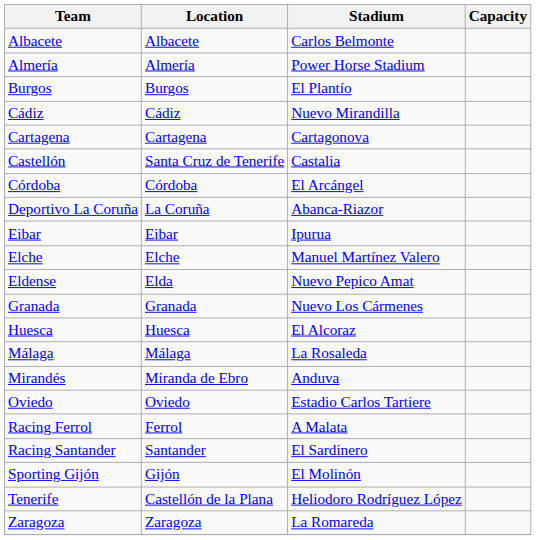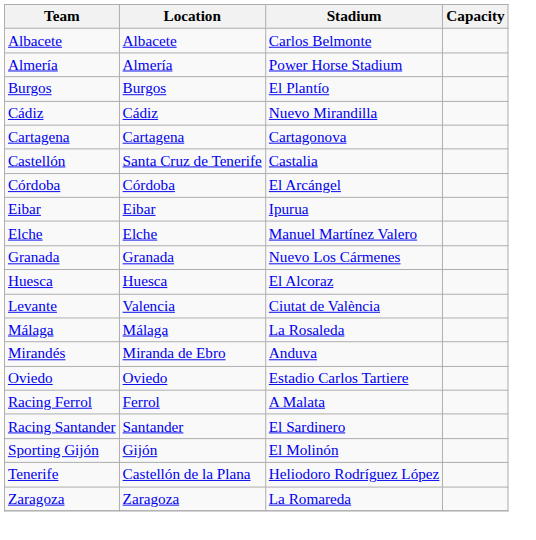 <table class="wikitable sortable" style="text-align: left;">
 <tr>
 <th>Team</th>
 <th>Location</th>
 <th>Stadium</th>
 <th>Capacity</th>
 </tr>
 <tr>
 <td><a href='#'>Albacete</a></td>
 <td><a href='#'>Albacete</a></td>
 <td><a href='#'>Carlos Belmonte</a></td>
 <td align="center"></td>
 </tr>
 <tr>
 <td><a href='#'>Almería</a></td>
 <td><a href='#'>Almería</a></td>
 <td><a href='#'>Power Horse Stadium</a></td>
 <td align="center"></td>
 </tr>
 <tr>
 <td><a href='#'>Burgos</a></td>
 <td><a href='#'>Burgos</a></td>
 <td><a href='#'>El Plantío</a></td>
 <td align="center"></td>
 </tr>
 <tr>
 <td><a href='#'>Cádiz</a></td>
 <td><a href='#'>Cádiz</a></td>
 <td><a href='#'>Nuevo Mirandilla</a></td>
 <td align="center"></td>
 </tr>
 <tr>
 <td><a href='#'>Cartagena</a></td>
 <td><a href='#'>Cartagena</a></td>
 <td><a href='#'>Cartagonova</a></td>
 <td align="center"></td>
 </tr>
 <tr>
 <td><a href='#'>Castellón</a></td>
 <td><a href='#'>Santa Cruz de Tenerife</a></td>
 <td><a href='#'>Castalia</a></td>
 <td align="center"></td>
 </tr>
 <tr>
 <td><a href='#'>Córdoba</a></td>
 <td><a href='#'>Córdoba</a></td>
 <td><a href='#'>El Arcángel</a></td>
 <td align="center"></td>
 </tr>
 <tr>
-<td><a href='#'>Deportivo La Coruña</a></td>
-<td><a href='#'>La Coruña</a></td>
-<td><a href='#'>Abanca-Riazor</a></td>
-<td align=center></td>
-</tr>
-<tr>
 <td><a href='#'>Eibar</a></td>
 <td><a href='#'>Eibar</a></td>
 <td><a href='#'>Ipurua</a></td>
 <td align="center"></td>
 </tr>
 <tr>
 <td><a href='#'>Elche</a></td>
 <td><a href='#'>Elche</a></td>
 <td><a href='#'>Manuel Martínez Valero</a></td>
 <td align="center"></td>
 </tr>
 <tr>
-<td><a href='#'>Eldense</a></td>
-<td><a href='#'>Elda</a></td>
-<td><a href='#'>Nuevo Pepico Amat</a></td>
-<td align=center></td>
-</tr>
-<tr>
 <td><a href='#'>Granada</a></td>
 <td><a href='#'>Granada</a></td>
 <td><a href='#'>Nuevo Los Cármenes</a></td>
 <td align="center"></td>
 </tr>
 <tr>
 <td><a href='#'>Huesca</a></td>
 <td><a href='#'>Huesca</a></td>
 <td><a href='#'>El Alcoraz</a></td>
+<td align="center"></td>
+</tr>
+<tr>
+<td><a href='#'>Levante</a></td>
+<td><a href='#'>Valencia</a></td>
+<td><a href='#'>Ciutat de València</a></td>
 <td align="center"></td>
 </tr>
 <tr>
 <td><a href='#'>Málaga</a></td>
 <td><a href='#'>Málaga</a></td>
 <td><a href='#'>La Rosaleda</a></td>
 <td align="center"></td>
 </tr>
 <tr>
 <td><a href='#'>Mirandés</a></td>
 <td><a href='#'>Miranda de Ebro</a></td>
 <td><a href='#'>Anduva</a></td>
 <td align="center"></td>
 </tr>
 <tr>
 <td><a href='#'>Oviedo</a></td>
 <td><a href='#'>Oviedo</a></td>
 <td><a href='#'>Estadio Carlos Tartiere</a></td>
 <td align="center"></td>
 </tr>
 <tr>
 <td><a href='#'>Racing Ferrol</a></td>
 <td><a href='#'>Ferrol</a></td>
 <td><a href='#'>A Malata</a></td>
 <td align=center></td>
 </tr>
 <tr>
 <td><a href='#'>Racing Santander</a></td>
 <td><a href='#'>Santander</a></td>
 <td><a href='#'>El Sardinero</a></td>
 <td align="center"></td>
 </tr>
 <tr>
 <td><a href='#'>Sporting Gijón</a></td>
 <td><a href='#'>Gijón</a></td>
 <td><a href='#'>El Molinón</a></td>
 <td align="center"></td>
 </tr>
 <tr>
 <td><a href='#'>Tenerife</a></td>
 <td><a href='#'>Castellón de la Plana</a></td>
 <td><a href='#'>Heliodoro Rodríguez López</a></td>
 <td align="center"></td>
 </tr>
 <tr>
 <td><a href='#'>Zaragoza</a></td>
 <td><a href='#'>Zaragoza</a></td>
 <td><a href='#'>La Romareda</a></td>
 <td align="center"></td>
 </tr>
 <tr>
 </tr>
 </table>
